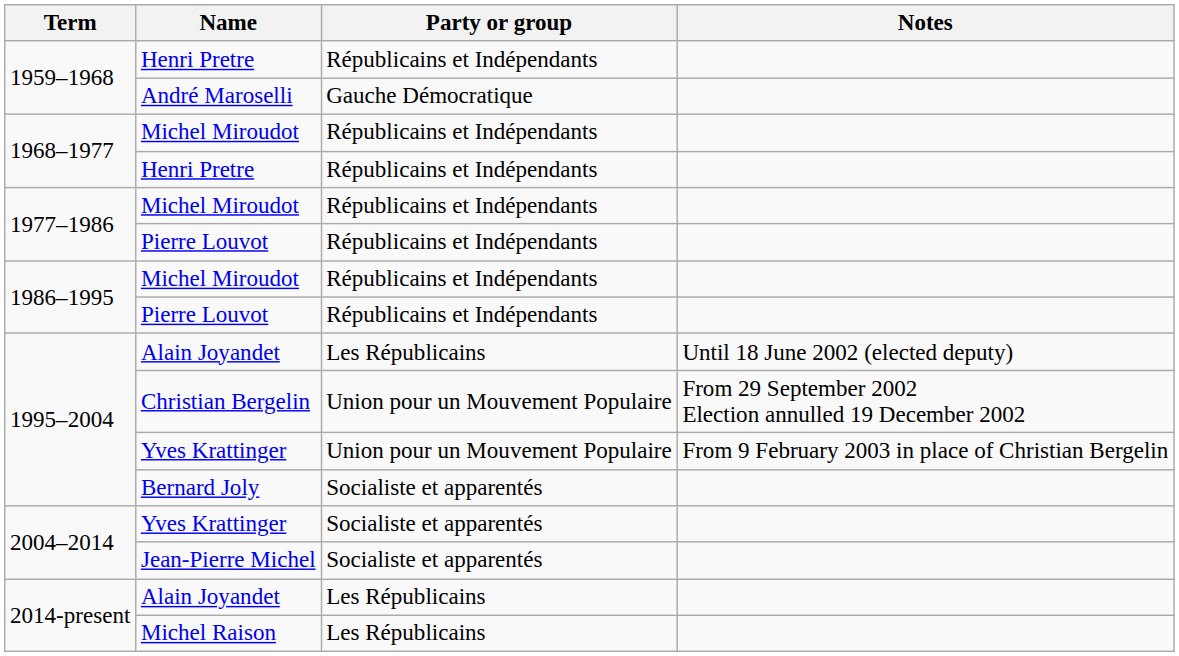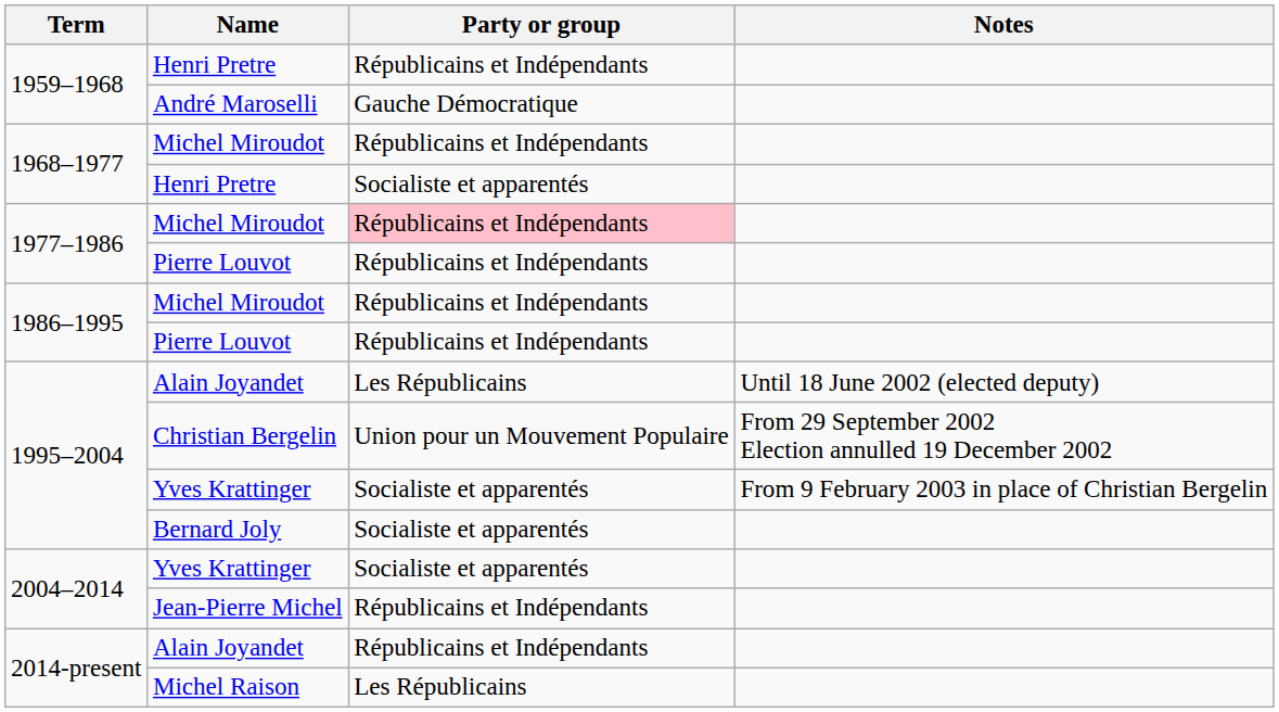 <table class="wikitable sortable">
 <tr>
 <th>Term</th>
 <th>Name</th>
 <th>Party or group</th>
 <th>Notes</th>
 </tr>
 <tr>
 <td rowspan=2>1959–1968</td>
 <td><a href='#'>Henri Pretre</a></td>
 <td>Républicains et Indépendants</td>
 <td></td>
 </tr>
 <tr>
 <td><a href='#'>André Maroselli</a></td>
 <td>Gauche Démocratique</td>
 <td></td>
 </tr>
 <tr>
 <td rowspan=2>1968–1977</td>
 <td><a href='#'>Michel Miroudot</a></td>
 <td>Républicains et Indépendants</td>
 <td></td>
 </tr>
 <tr>
 <td><a href='#'>Henri Pretre</a></td>
-<td>Républicains et Indépendants</td>
+<td>Socialiste et apparentés</td>
 <td></td>
 </tr>
 <tr>
 <td rowspan=2>1977–1986</td>
 <td><a href='#'>Michel Miroudot</a></td>
-<td>Républicains et Indépendants</td>
+<td style="background: pink;">Républicains et Indépendants</td>
 <td></td>
 </tr>
 <tr>
 <td><a href='#'>Pierre Louvot</a></td>
 <td>Républicains et Indépendants</td>
 <td></td>
 </tr>
 <tr>
 <td rowspan=2>1986–1995</td>
 <td><a href='#'>Michel Miroudot</a></td>
 <td>Républicains et Indépendants</td>
 <td></td>
 </tr>
 <tr>
 <td><a href='#'>Pierre Louvot</a></td>
 <td>Républicains et Indépendants</td>
 <td></td>
 </tr>
 <tr>
 <td rowspan=4>1995–2004</td>
 <td><a href='#'>Alain Joyandet</a></td>
 <td>Les Républicains</td>
 <td>Until 18 June 2002 (elected deputy)</td>
 </tr>
 <tr>
 <td><a href='#'>Christian Bergelin</a></td>
 <td>Union pour un Mouvement Populaire</td>
 <td>From 29 September 2002<br>Election annulled 19 December 2002</td>
 </tr>
 <tr>
 <td><a href='#'>Yves Krattinger</a></td>
-<td>Union pour un Mouvement Populaire</td>
+<td>Socialiste et apparentés</td>
 <td>From 9 February 2003 in place of Christian Bergelin</td>
 </tr>
 <tr>
 <td><a href='#'>Bernard Joly</a></td>
 <td>Socialiste et apparentés</td>
 <td></td>
 </tr>
 <tr>
 <td rowspan=2>2004–2014</td>
 <td><a href='#'>Yves Krattinger</a></td>
 <td>Socialiste et apparentés</td>
 <td></td>
 </tr>
 <tr>
 <td><a href='#'>Jean-Pierre Michel</a></td>
-<td>Socialiste et apparentés</td>
+<td>Républicains et Indépendants</td>
 <td></td>
 </tr>
 <tr>
 <td rowspan=2>2014-present</td>
 <td><a href='#'>Alain Joyandet</a></td>
-<td>Les Républicains</td>
+<td>Républicains et Indépendants</td>
 <td></td>
 </tr>
 <tr>
 <td><a href='#'>Michel Raison</a></td>
 <td>Les Républicains</td>
 <td></td>
 </tr>
 </table>
